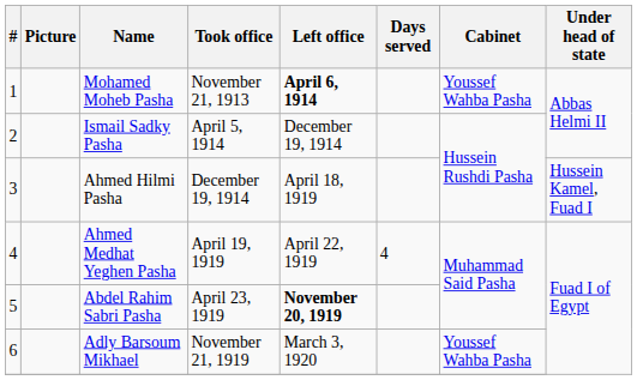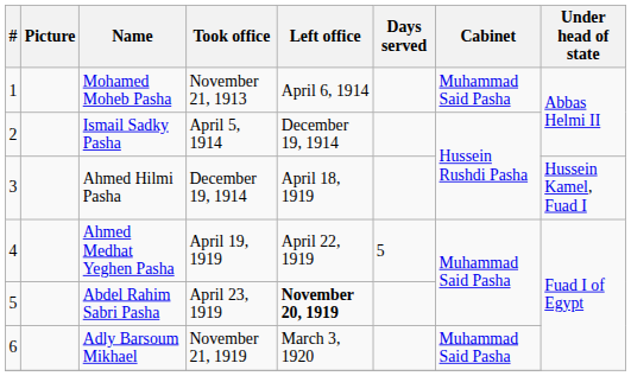 <table class="wikitable sortable">
 <tr>
 <th>#</th>
 <th>Picture</th>
 <th>Name</th>
 <th>Took office</th>
 <th>Left office</th>
 <th>Days served</th>
 <th>Cabinet</th>
 <th>Under head of state</th>
 </tr>
 <tr>
 <td>1</td>
 <td></td>
 <td><a href='#'>Mohamed Moheb Pasha</a></td>
 <td>November 21, 1913</td>
-<td><strong>April 6, 1914</strong></td>
+<td>April 6, 1914</td>
 <td></td>
-<td><a href='#'>Youssef Wahba Pasha</a></td>
+<td><a href='#'>Muhammad Said Pasha</a></td>
 <td rowspan=2><a href='#'>Abbas Helmi II</a></td>
 </tr>
 <tr>
 <td>2</td>
 <td></td>
 <td><a href='#'>Ismail Sadky Pasha</a></td>
 <td>April 5, 1914</td>
 <td>December 19, 1914</td>
 <td></td>
 <td rowspan=2><a href='#'>Hussein Rushdi Pasha</a></td>
 </tr>
 <tr>
 <td>3</td>
 <td></td>
 <td>Ahmed Hilmi Pasha</td>
 <td>December 19, 1914</td>
 <td>April 18, 1919</td>
 <td></td>
 <td><a href='#'>Hussein Kamel</a>, <a href='#'>Fuad I</a></td>
 </tr>
 <tr>
 <td>4</td>
 <td></td>
 <td><a href='#'>Ahmed Medhat Yeghen Pasha</a></td>
 <td>April 19, 1919</td>
 <td>April 22, 1919</td>
-<td>4</td>
+<td>5</td>
 <td rowspan=2><a href='#'>Muhammad Said Pasha</a></td>
 <td rowspan=4><a href='#'>Fuad I of Egypt</a></td>
 </tr>
 <tr>
 <td>5</td>
 <td></td>
 <td><a href='#'>Abdel Rahim Sabri Pasha</a></td>
 <td>April 23, 1919</td>
 <td><strong>November 20, 1919</strong></td>
 <td></td>
 </tr>
 <tr>
 <td>6</td>
 <td></td>
 <td><a href='#'>Adly Barsoum Mikhael</a></td>
 <td>November 21, 1919</td>
 <td>March 3, 1920</td>
 <td></td>
-<td><a href='#'>Youssef Wahba Pasha</a></td>
+<td><a href='#'>Muhammad Said Pasha</a></td>
 </tr>
 <tr>
 </tr>
 </table>
